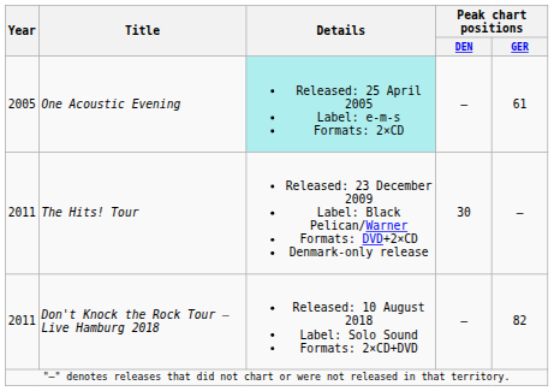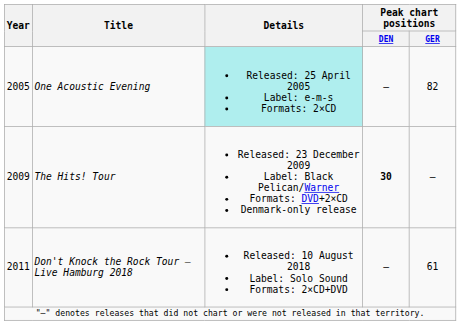 <table class="wikitable" style="text-align:center">
 <tr>
 <th rowspan="2">Year</th>
 <th rowspan="2">Title</th>
 <th rowspan="2">Details</th>
 <th colspan="2">Peak chart positions</th>
 </tr>
 <tr>
 <th><small><a href='#'>DEN</a></small><br></th>
 <th><small><a href='#'>GER</a></small><br></th>
 </tr>
 <tr>
 <td>2005</td>
 <td align="left"><em>One Acoustic Evening</em></td>
 <td style="background: paleturquoise;"><br><ul><li>Released: 25 April 2005</li><li>Label: e-m-s</li><li>Formats: 2×CD</li></ul></td>
 <td>—</td>
-<td>61</td>
+<td>82</td>
 </tr>
 <tr>
-<td>2011</td>
+<td>2009</td>
 <td align="left"><em>The Hits! Tour</em></td>
 <td><br><ul><li>Released: 23 December 2009</li><li>Label: Black Pelican/<a href='#'>Warner</a></li><li>Formats: <a href='#'>DVD</a>+2×CD</li><li>Denmark-only release</li></ul></td>
-<td>30</td>
+<td><strong>30</strong></td>
 <td>—</td>
 </tr>
 <tr>
 <td>2011</td>
 <td align="left"><em>Don't Knock the Rock Tour – Live Hamburg 2018</em></td>
 <td><br><ul><li>Released: 10 August 2018</li><li>Label: Solo Sound</li><li>Formats: 2×CD+DVD</li></ul></td>
 <td>—</td>
-<td>82</td>
+<td>61</td>
 </tr>
 <tr>
 <td colspan="5" style="font-size:85%">"—" denotes releases that did not chart or were not released in that territory.</td>
 </tr>
 </table>
